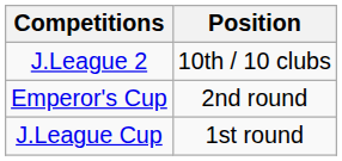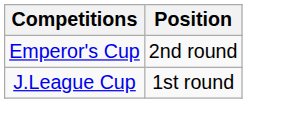 <table class="wikitable" style="text-align:center;">
 <tr>
 <th>Competitions</th>
 <th>Position</th>
-</tr>
-<tr>
-<td><a href='#'>J.League 2</a></td>
-<td>10th / 10 clubs</td>
 </tr>
 <tr>
 <td><a href='#'>Emperor's Cup</a></td>
 <td>2nd round</td>
 </tr>
 <tr>
 <td><a href='#'>J.League Cup</a></td>
 <td>1st round</td>
 </tr>
 </table>
